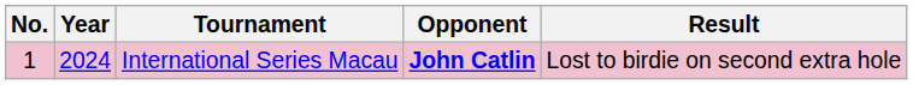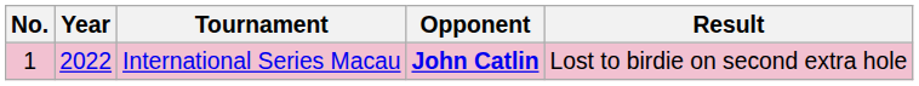 <table class="wikitable" style="font-size:95%;">
 <tr>
 <th>No.</th>
 <th>Year</th>
 <th>Tournament</th>
 <th>Opponent</th>
 <th>Result</th>
 </tr>
 <tr style="background:#F2C1D1;">
 <td align=center>1</td>
-<td><a href='#'>2024</a></td>
+<td><a href='#'>2022</a></td>
 <td><a href='#'>International Series Macau</a></td>
 <td><strong> <a href='#'>John Catlin</a></strong></td>
 <td>Lost to birdie on second extra hole</td>
 </tr>
 </table>
